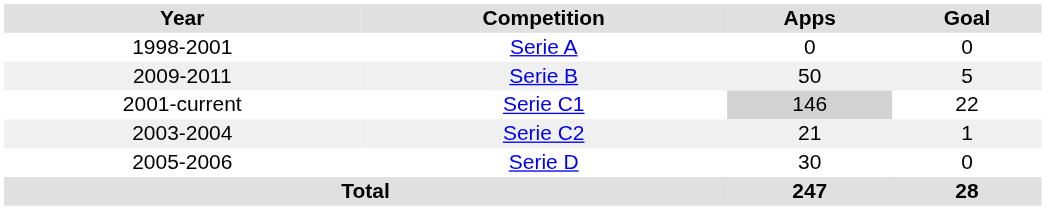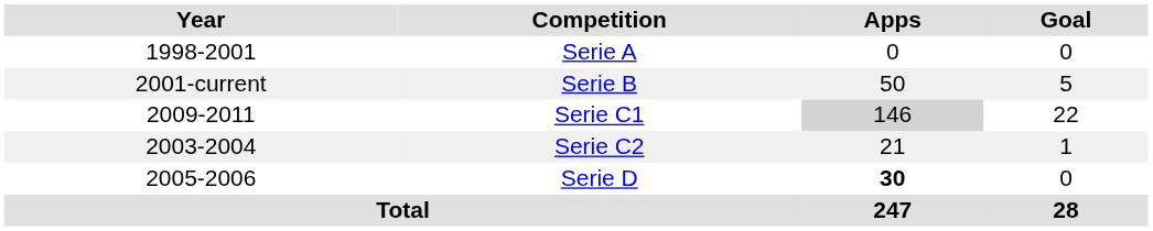 <table border="0" cellpadding="2" cellspacing="0" style="width:50%;">
 <tr style="text-align:center; background:#e0e0e0;">
 <th>Year</th>
 <th>Competition</th>
 <th>Apps</th>
 <th>Goal</th>
 </tr>
 <tr style="text-align:center;">
 <td>1998-2001</td>
 <td><a href='#'>Serie A</a></td>
 <td>0</td>
 <td>0</td>
 </tr>
 <tr style="text-align:center; background:#f0f0f0;">
-<td>2009-2011</td>
+<td>2001-current</td>
 <td><a href='#'>Serie B</a></td>
 <td>50</td>
 <td>5</td>
 </tr>
 <tr style="text-align:center;">
-<td>2001-current</td>
+<td>2009-2011</td>
 <td><a href='#'>Serie C1</a></td>
 <td style="background: lightgrey;">146</td>
 <td>22</td>
 </tr>
 <tr style="text-align:center; background:#f0f0f0;">
 <td>2003-2004</td>
 <td><a href='#'>Serie C2</a></td>
 <td>21</td>
 <td>1</td>
 </tr>
 <tr style="text-align:center;">
 <td>2005-2006</td>
 <td><a href='#'>Serie D</a></td>
-<td>30</td>
+<td><strong>30</strong></td>
 <td>0</td>
 </tr>
 <tr style="text-align:center; background:#e0e0e0;">
 <th colspan="2">Total</th>
 <th style="text-align:center;">247</th>
 <th style="text-align:center;">28</th>
 </tr>
 </table>
